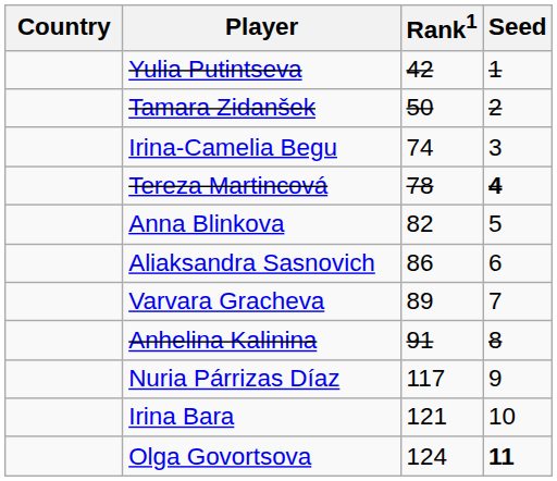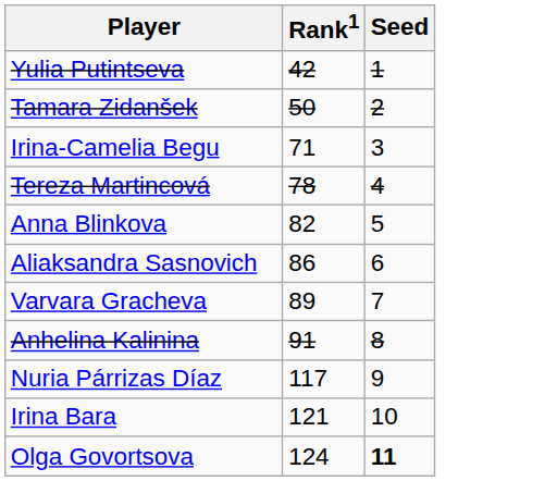 <table class="wikitable" border="1">
 <tr>
-<th width="70">Country</th>
 <th width="175">Player</th>
 <th>Rank<sup>1</sup></th>
 <th>Seed</th>
 </tr>
 <tr>
-<td><s></s></td>
 <td><s><a href='#'>Yulia Putintseva</a></s></td>
 <td><s>42</s></td>
 <td><s>1</s></td>
 </tr>
 <tr>
-<td><s></s></td>
 <td><s><a href='#'>Tamara Zidanšek</a></s></td>
 <td><s>50</s></td>
 <td><s>2</s></td>
 </tr>
 <tr>
-<td></td>
 <td><a href='#'>Irina-Camelia Begu</a></td>
-<td>74</td>
+<td>71</td>
 <td>3</td>
 </tr>
 <tr>
-<td><s></s></td>
 <td><s><a href='#'>Tereza Martincová</a></s></td>
 <td><s>78</s></td>
-<td><strong><s>4</s></strong></td>
+<td><s>4</s></td>
 </tr>
 <tr>
-<td></td>
 <td><a href='#'>Anna Blinkova</a></td>
 <td>82</td>
 <td>5</td>
 </tr>
 <tr>
-<td></td>
 <td><a href='#'>Aliaksandra Sasnovich</a></td>
 <td>86</td>
 <td>6</td>
 </tr>
 <tr>
-<td></td>
 <td><a href='#'>Varvara Gracheva</a></td>
 <td>89</td>
 <td>7</td>
 </tr>
 <tr>
-<td><s></s></td>
 <td><s><a href='#'>Anhelina Kalinina</a></s></td>
 <td><s>91</s></td>
 <td><s>8</s></td>
 </tr>
 <tr>
-<td></td>
 <td><a href='#'>Nuria Párrizas Díaz</a></td>
 <td>117</td>
 <td>9</td>
 </tr>
 <tr>
-<td></td>
 <td><a href='#'>Irina Bara</a></td>
 <td>121</td>
 <td>10</td>
 </tr>
 <tr>
-<td></td>
 <td><a href='#'>Olga Govortsova</a></td>
 <td>124</td>
 <td><strong>11</strong></td>
 </tr>
 </table>
